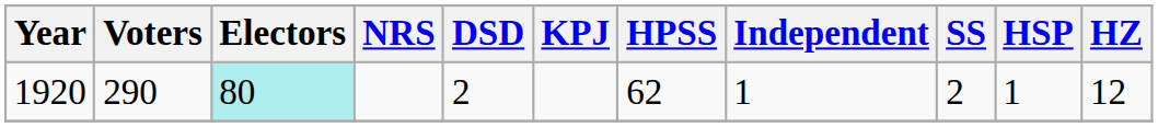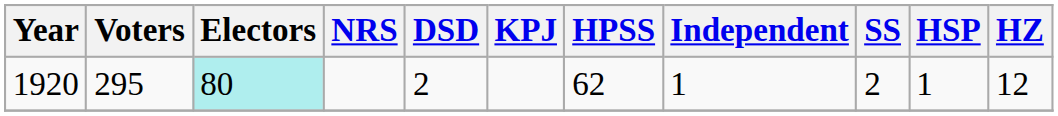 <table class="wikitable sortable sticky-header">
 <tr>
 <th>Year</th>
 <th>Voters</th>
 <th>Electors</th>
 <th><a href='#'>NRS</a></th>
 <th><a href='#'>DSD</a></th>
 <th><a href='#'>KPJ</a></th>
 <th><a href='#'>HPSS</a></th>
 <th><a href='#'>Independent</a></th>
 <th><a href='#'>SS</a></th>
 <th><a href='#'>HSP</a></th>
 <th><a href='#'>HZ</a></th>
 </tr>
 <tr>
 <td>1920</td>
-<td>290</td>
+<td>295</td>
 <td style="background: paleturquoise;">80</td>
 <td></td>
 <td>2</td>
 <td></td>
 <td>62</td>
 <td>1</td>
 <td>2</td>
 <td>1</td>
 <td>12</td>
 </tr>
 <tr>
 </tr>
 </table>
